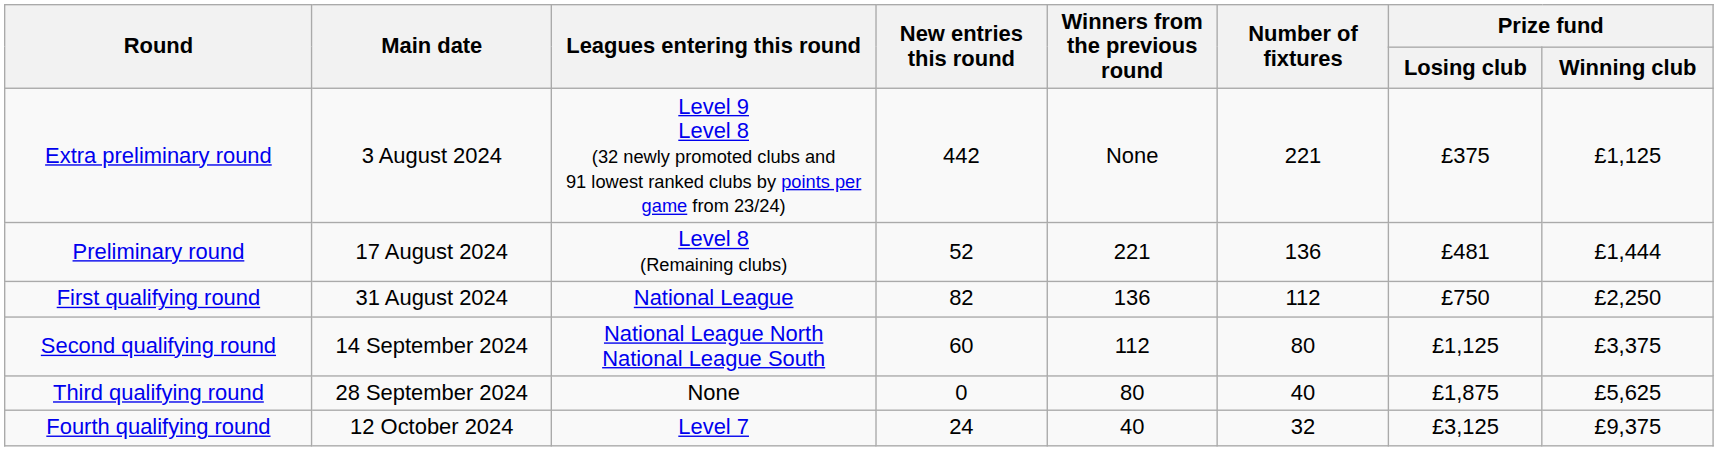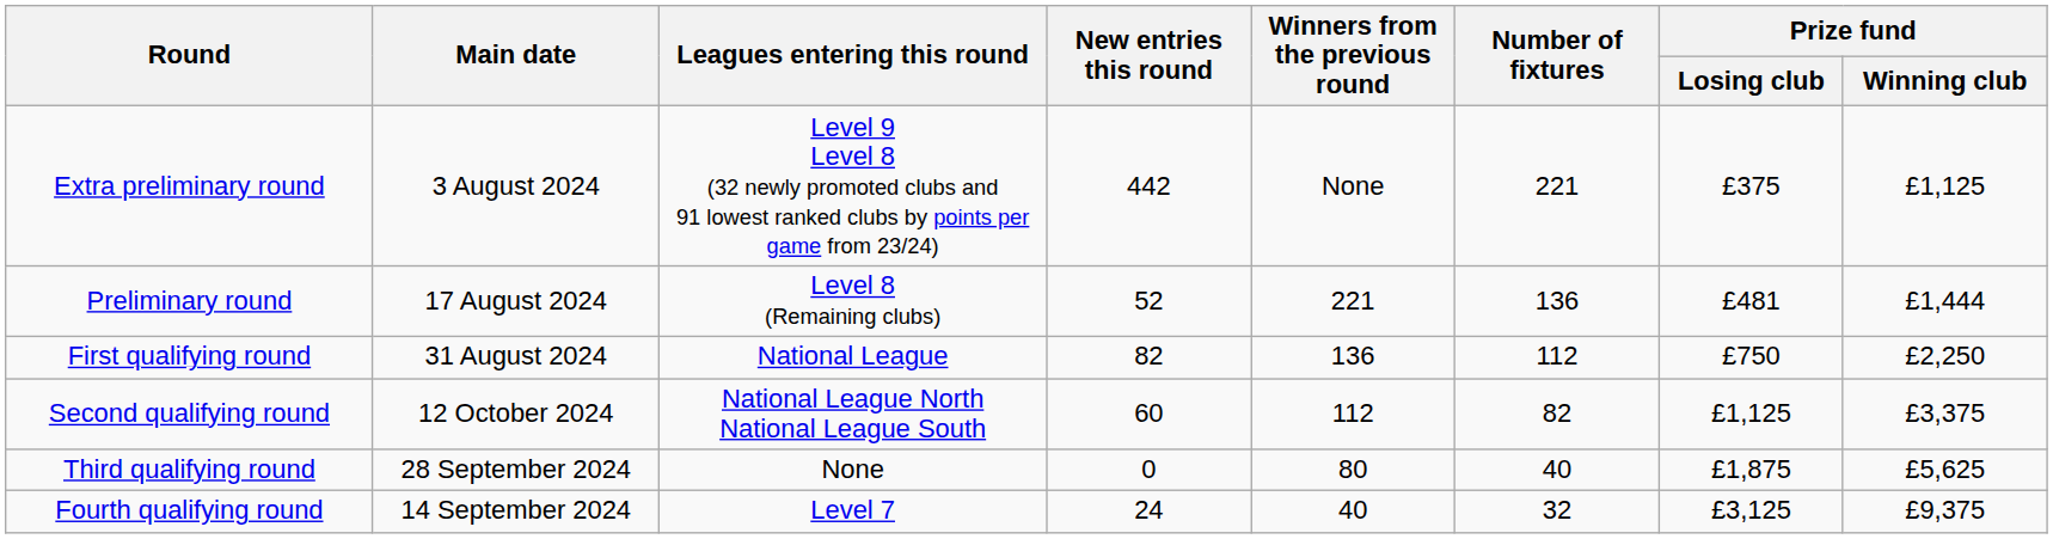 <table class="wikitable" style="text-align:center">
 <tr>
 <th scope="col" rowspan="2" style="width: 18.00%;">Round</th>
 <th scope="col" rowspan="2" style="width: 14.00%;">Main date</th>
 <th scope="col" rowspan="2" style="width: 19.00%;">Leagues entering this round</th>
 <th scope="col" rowspan="2" style="width: 10.00%;">New entries this round</th>
 <th scope="col" rowspan="2" style="width: 10.00%;">Winners from the previous round</th>
 <th scope="col" rowspan="2" style="width: 10.00%;">Number of fixtures</th>
 <th scope="col" colspan="2">Prize fund</th>
 </tr>
 <tr>
 <th scope="col">Losing club</th>
 <th scope="col">Winning club</th>
 </tr>
 <tr>
 <td><a href='#'>Extra preliminary round</a></td>
 <td>3 August 2024</td>
 <td><a href='#'>Level 9</a><br><a href='#'>Level 8</a><br><small>(32 newly promoted clubs and<br>91 lowest ranked clubs by <a href='#'>points per game</a> from 23/24)</small></td>
 <td>442</td>
 <td>None</td>
 <td>221</td>
 <td>£375</td>
 <td>£1,125</td>
 </tr>
 <tr>
 <td><a href='#'>Preliminary round</a></td>
 <td>17 August 2024</td>
 <td><a href='#'>Level 8</a><br><small>(Remaining clubs)</small></td>
 <td>52</td>
 <td>221</td>
 <td>136</td>
 <td>£481</td>
 <td>£1,444</td>
 </tr>
 <tr>
 <td><a href='#'>First qualifying round</a></td>
 <td>31 August 2024</td>
 <td><a href='#'>National League</a></td>
 <td>82</td>
 <td>136</td>
 <td>112</td>
 <td>£750</td>
 <td>£2,250</td>
 </tr>
 <tr>
 <td><a href='#'>Second qualifying round</a></td>
-<td>14 September 2024</td>
+<td>12 October 2024</td>
 <td><a href='#'>National League North<br>National League South</a></td>
 <td>60</td>
 <td>112</td>
-<td>80</td>
+<td>82</td>
 <td>£1,125</td>
 <td>£3,375</td>
 </tr>
 <tr>
 <td><a href='#'>Third qualifying round</a></td>
 <td>28 September 2024</td>
 <td>None</td>
 <td>0</td>
 <td>80</td>
 <td>40</td>
 <td>£1,875</td>
 <td>£5,625</td>
 </tr>
 <tr>
 <td><a href='#'>Fourth qualifying round</a></td>
-<td>12 October 2024</td>
+<td>14 September 2024</td>
 <td><a href='#'>Level 7</a></td>
 <td>24</td>
 <td>40</td>
 <td>32</td>
 <td>£3,125</td>
 <td>£9,375</td>
 </tr>
 </table>
